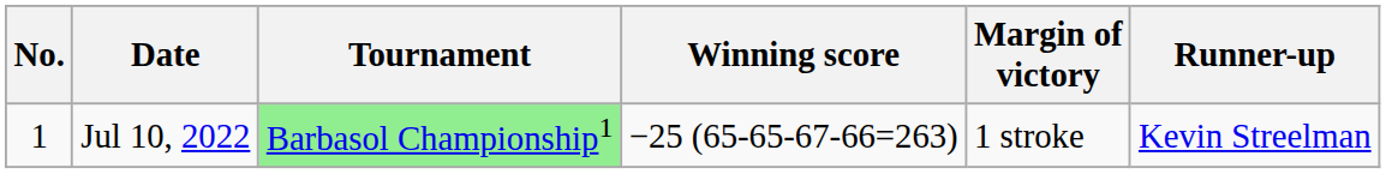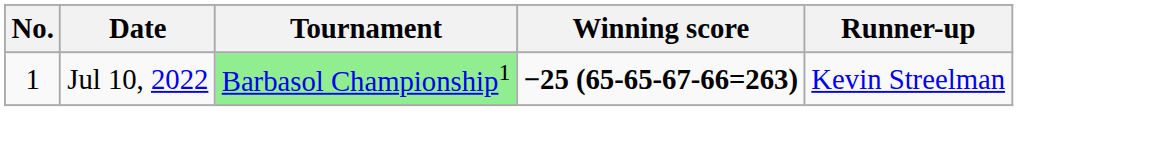 <table class="wikitable" style="font-size:95%;">
 <tr>
 <th>No.</th>
 <th>Date</th>
 <th>Tournament</th>
 <th>Winning score</th>
-<th>Margin of<br>victory</th>
 <th>Runner-up</th>
 </tr>
 <tr>
 <td align=center>1</td>
 <td align=right>Jul 10, <a href='#'>2022</a></td>
 <td style="background: lightgreen;"><a href='#'>Barbasol Championship</a><sup>1</sup></td>
-<td>−25 (65-65-67-66=263)</td>
-<td>1 stroke</td>
+<td><strong>−25 (65-65-67-66=263)</strong></td>
 <td> <a href='#'>Kevin Streelman</a></td>
 </tr>
 </table>
